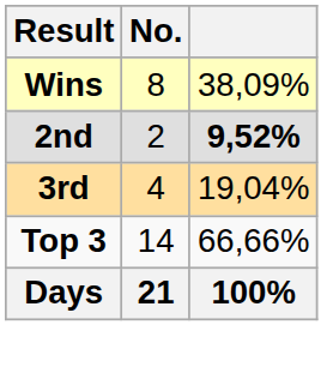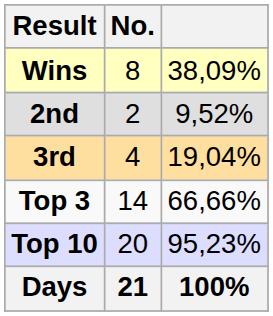 <table class="wikitable" style="text-align: center;">
 <tr>
 <th><strong>Result</strong></th>
 <th>No.</th>
 <th><strong> </strong></th>
 </tr>
 <tr>
 <td bgcolor="#ffffbf"><strong>Wins</strong></td>
 <td bgcolor="#ffffbf">8</td>
 <td bgcolor="#ffffbf">38,09%</td>
 </tr>
 <tr>
 <td bgcolor="#dfdfdf"><strong>2nd</strong></td>
 <td bgcolor="#dfdfdf">2</td>
-<td bgcolor="#dfdfdf"><strong>9,52%</strong></td>
+<td bgcolor="#dfdfdf">9,52%</td>
 </tr>
 <tr>
 <td bgcolor="#ffdf9f"><strong>3rd</strong></td>
 <td bgcolor="#ffdf9f">4</td>
 <td bgcolor="#ffdf9f">19,04%</td>
 </tr>
 <tr>
 <td><strong>Top 3</strong></td>
 <td>14</td>
 <td>66,66%</td>
 </tr>
 <tr>
+<td bgcolor=#ddf><strong>Top 10</strong></td>
+<td bgcolor=#ddf>20</td>
+<td bgcolor=#ddf>95,23%</td>
+</tr>
+<tr>
 <th>Days</th>
 <th>21</th>
 <th>100%</th>
 </tr>
 </table>
